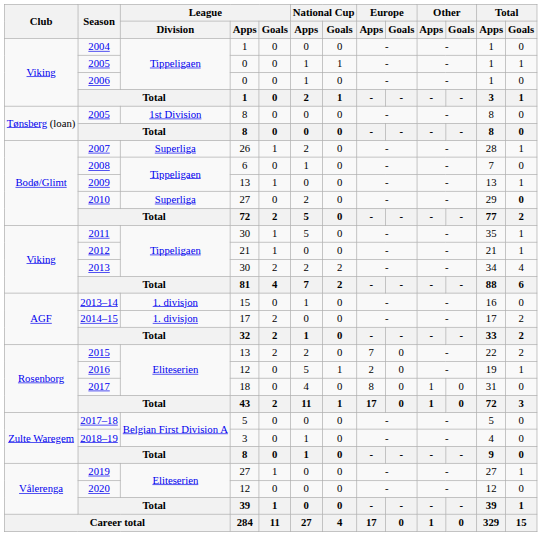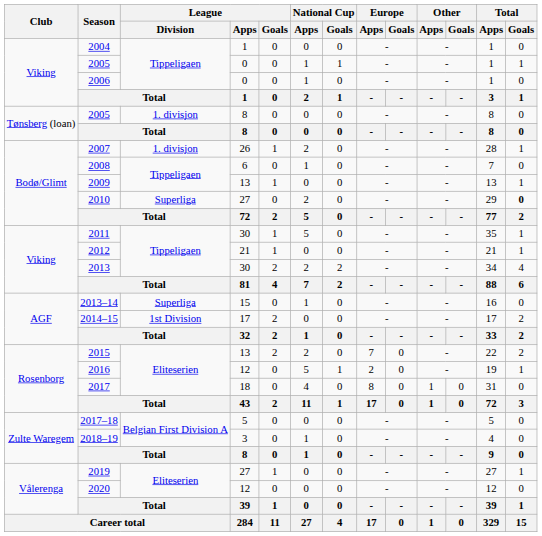 <table class="wikitable" style="text-align: center;">
 <tr>
 <th rowspan="2">Club</th>
 <th rowspan="2">Season</th>
 <th colspan="3">League</th>
 <th colspan="2">National Cup</th>
 <th colspan="2">Europe</th>
 <th colspan="2">Other</th>
 <th colspan="2">Total</th>
 </tr>
 <tr>
 <th>Division</th>
 <th>Apps</th>
 <th>Goals</th>
 <th>Apps</th>
 <th>Goals</th>
 <th>Apps</th>
 <th>Goals</th>
 <th>Apps</th>
 <th>Goals</th>
 <th>Apps</th>
 <th>Goals</th>
 </tr>
 <tr>
 <td rowspan="4"><a href='#'>Viking</a></td>
 <td><a href='#'>2004</a></td>
 <td rowspan="3"><a href='#'>Tippeligaen</a></td>
 <td>1</td>
 <td>0</td>
 <td>0</td>
 <td>0</td>
 <td colspan="2">-</td>
 <td colspan="2">-</td>
 <td>1</td>
 <td>0</td>
 </tr>
 <tr>
 <td><a href='#'>2005</a></td>
 <td>0</td>
 <td>0</td>
 <td>1</td>
 <td>1</td>
 <td colspan="2">-</td>
 <td colspan="2">-</td>
 <td>1</td>
 <td>1</td>
 </tr>
 <tr>
 <td><a href='#'>2006</a></td>
 <td>0</td>
 <td>0</td>
 <td>1</td>
 <td>0</td>
 <td colspan="2">-</td>
 <td colspan="2">-</td>
 <td>1</td>
 <td>0</td>
 </tr>
 <tr>
 <th colspan="2">Total</th>
 <th>1</th>
 <th>0</th>
 <th>2</th>
 <th>1</th>
 <th>-</th>
 <th>-</th>
 <th>-</th>
 <th>-</th>
 <th>3</th>
 <th>1</th>
 </tr>
 <tr>
 <td rowspan="2"><a href='#'>Tønsberg</a> (loan)</td>
 <td><a href='#'>2005</a></td>
-<td rowspan="1"><a href='#'>1st Division</a></td>
+<td rowspan="1"><a href='#'>1. divisjon</a></td>
 <td>8</td>
 <td>0</td>
 <td>0</td>
 <td>0</td>
 <td colspan="2">-</td>
 <td colspan="2">-</td>
 <td>8</td>
 <td>0</td>
 </tr>
 <tr>
 <th colspan="2">Total</th>
 <th>8</th>
 <th>0</th>
 <th>0</th>
 <th>0</th>
 <th>-</th>
 <th>-</th>
 <th>-</th>
 <th>-</th>
 <th>8</th>
 <th>0</th>
 </tr>
 <tr>
 <td rowspan="5"><a href='#'>Bodø/Glimt</a></td>
 <td><a href='#'>2007</a></td>
-<td rowspan="1"><a href='#'>Superliga</a></td>
+<td rowspan="1"><a href='#'>1. divisjon</a></td>
 <td>26</td>
 <td>1</td>
 <td>2</td>
 <td>0</td>
 <td colspan="2">-</td>
 <td colspan="2">-</td>
 <td>28</td>
 <td>1</td>
 </tr>
 <tr>
 <td><a href='#'>2008</a></td>
 <td rowspan="2"><a href='#'>Tippeligaen</a></td>
 <td>6</td>
 <td>0</td>
 <td>1</td>
 <td>0</td>
 <td colspan="2">-</td>
 <td colspan="2">-</td>
 <td>7</td>
 <td>0</td>
 </tr>
 <tr>
 <td><a href='#'>2009</a></td>
 <td>13</td>
 <td>1</td>
 <td>0</td>
 <td>0</td>
 <td colspan="2">-</td>
 <td colspan="2">-</td>
 <td>13</td>
 <td>1</td>
 </tr>
 <tr>
 <td><a href='#'>2010</a></td>
 <td rowspan="1"><a href='#'>Superliga</a></td>
 <td>27</td>
 <td>0</td>
 <td>2</td>
 <td>0</td>
 <td colspan="2">-</td>
 <td colspan="2">-</td>
 <td>29</td>
 <td><strong>0</strong></td>
 </tr>
 <tr>
 <th colspan="2">Total</th>
 <th>72</th>
 <th>2</th>
 <th>5</th>
 <th>0</th>
 <th>-</th>
 <th>-</th>
 <th>-</th>
 <th>-</th>
 <th>77</th>
 <th>2</th>
 </tr>
 <tr>
 <td rowspan="4"><a href='#'>Viking</a></td>
 <td><a href='#'>2011</a></td>
 <td rowspan="3"><a href='#'>Tippeligaen</a></td>
 <td>30</td>
 <td>1</td>
 <td>5</td>
 <td>0</td>
 <td colspan="2">-</td>
 <td colspan="2">-</td>
 <td>35</td>
 <td>1</td>
 </tr>
 <tr>
 <td><a href='#'>2012</a></td>
 <td>21</td>
 <td>1</td>
 <td>0</td>
 <td>0</td>
 <td colspan="2">-</td>
 <td colspan="2">-</td>
 <td>21</td>
 <td>1</td>
 </tr>
 <tr>
 <td><a href='#'>2013</a></td>
 <td>30</td>
 <td>2</td>
 <td>2</td>
 <td>2</td>
 <td colspan="2">-</td>
 <td colspan="2">-</td>
 <td>34</td>
 <td>4</td>
 </tr>
 <tr>
 <th colspan="2">Total</th>
 <th>81</th>
 <th>4</th>
 <th>7</th>
 <th>2</th>
 <th>-</th>
 <th>-</th>
 <th>-</th>
 <th>-</th>
 <th>88</th>
 <th>6</th>
 </tr>
 <tr>
 <td rowspan="3"><a href='#'>AGF</a></td>
 <td><a href='#'>2013–14</a></td>
-<td rowspan="1"><a href='#'>1. divisjon</a></td>
+<td rowspan="1"><a href='#'>Superliga</a></td>
 <td>15</td>
 <td>0</td>
 <td>1</td>
 <td>0</td>
 <td colspan="2">-</td>
 <td colspan="2">-</td>
 <td>16</td>
 <td>0</td>
 </tr>
 <tr>
 <td><a href='#'>2014–15</a></td>
-<td rowspan="1"><a href='#'>1. divisjon</a></td>
+<td rowspan="1"><a href='#'>1st Division</a></td>
 <td>17</td>
 <td>2</td>
 <td>0</td>
 <td>0</td>
 <td colspan="2">-</td>
 <td colspan="2">-</td>
 <td>17</td>
 <td>2</td>
 </tr>
 <tr>
 <th colspan="2">Total</th>
 <th>32</th>
 <th>2</th>
 <th>1</th>
 <th>0</th>
 <th>-</th>
 <th>-</th>
 <th>-</th>
 <th>-</th>
 <th>33</th>
 <th>2</th>
 </tr>
 <tr>
 <td rowspan="4"><a href='#'>Rosenborg</a></td>
 <td><a href='#'>2015</a></td>
 <td rowspan="3"><a href='#'>Eliteserien</a></td>
 <td>13</td>
 <td>2</td>
 <td>2</td>
 <td>0</td>
 <td>7</td>
 <td>0</td>
 <td colspan="2">-</td>
 <td>22</td>
 <td>2</td>
 </tr>
 <tr>
 <td><a href='#'>2016</a></td>
 <td>12</td>
 <td>0</td>
 <td>5</td>
 <td>1</td>
 <td>2</td>
 <td>0</td>
 <td colspan="2">-</td>
 <td>19</td>
 <td>1</td>
 </tr>
 <tr>
 <td><a href='#'>2017</a></td>
 <td>18</td>
 <td>0</td>
 <td>4</td>
 <td>0</td>
 <td>8</td>
 <td>0</td>
 <td>1</td>
 <td>0</td>
 <td>31</td>
 <td>0</td>
 </tr>
 <tr>
 <th colspan="2">Total</th>
 <th>43</th>
 <th>2</th>
 <th>11</th>
 <th>1</th>
 <th>17</th>
 <th>0</th>
 <th>1</th>
 <th>0</th>
 <th>72</th>
 <th>3</th>
 </tr>
 <tr>
 <td rowspan="3"><a href='#'>Zulte Waregem</a></td>
 <td><a href='#'>2017–18</a></td>
 <td rowspan="2"><a href='#'>Belgian First Division A</a></td>
 <td>5</td>
 <td>0</td>
 <td>0</td>
 <td>0</td>
 <td colspan="2">-</td>
 <td colspan="2">-</td>
 <td>5</td>
 <td>0</td>
 </tr>
 <tr>
 <td><a href='#'>2018–19</a></td>
 <td>3</td>
 <td>0</td>
 <td>1</td>
 <td>0</td>
 <td colspan="2">-</td>
 <td colspan="2">-</td>
 <td>4</td>
 <td>0</td>
 </tr>
 <tr>
 <th colspan="2">Total</th>
 <th>8</th>
 <th>0</th>
 <th>1</th>
 <th>0</th>
 <th>-</th>
 <th>-</th>
 <th>-</th>
 <th>-</th>
 <th>9</th>
 <th>0</th>
 </tr>
 <tr>
 <td rowspan="3"><a href='#'>Vålerenga</a></td>
 <td><a href='#'>2019</a></td>
 <td rowspan="2"><a href='#'>Eliteserien</a></td>
 <td>27</td>
 <td>1</td>
 <td>0</td>
 <td>0</td>
 <td colspan="2">-</td>
 <td colspan="2">-</td>
 <td>27</td>
 <td>1</td>
 </tr>
 <tr>
 <td><a href='#'>2020</a></td>
 <td>12</td>
 <td>0</td>
 <td>0</td>
 <td>0</td>
 <td colspan="2">-</td>
 <td colspan="2">-</td>
 <td>12</td>
 <td>0</td>
 </tr>
 <tr>
 <th colspan="2">Total</th>
 <th>39</th>
 <th>1</th>
 <th>0</th>
 <th>0</th>
 <th>-</th>
 <th>-</th>
 <th>-</th>
 <th>-</th>
 <th>39</th>
 <th>1</th>
 </tr>
 <tr>
 <th colspan="3">Career total</th>
 <th>284</th>
 <th>11</th>
 <th>27</th>
 <th>4</th>
 <th>17</th>
 <th>0</th>
 <th>1</th>
 <th>0</th>
 <th>329</th>
 <th>15</th>
 </tr>
 </table>
